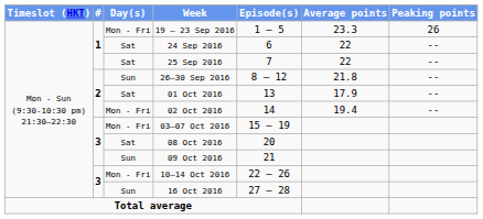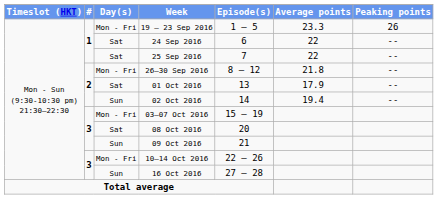 <table class="wikitable" style="text-align:center;">
 <tr style="background:cornflowerblue; color:white" align="center">
 </tr>
 <tr>
 <th style="background:cornflowerblue; color:white" align="center">Timeslot (<a href='#'>HKT</a>)</th>
 <th style="background:cornflowerblue; color:white" align="center">#</th>
 <th style="background:cornflowerblue; color:white" align="center">Day(s)</th>
 <th style="background:cornflowerblue; color:white" align="center">Week</th>
 <th style="background:cornflowerblue; color:white" align="center">Episode(s)</th>
 <th style="background:cornflowerblue; color:white" align="center">Average points</th>
 <th style="background:cornflowerblue; color:white" align="center">Peaking points</th>
 </tr>
 <tr>
 <td rowspan="11"><small>Mon - Sun<br>(9:30-10:30 pm)<br>21:30–22:30</small></td>
 <td rowspan="3"><strong>1</strong></td>
 <td><small>Mon - Fri</small></td>
 <td><small>19 – 23 Sep 2016</small></td>
 <td>1 — 5</td>
 <td>23.3</td>
 <td>26</td>
 </tr>
 <tr>
 <td><small>Sat</small></td>
 <td><small>24 Sep 2016</small></td>
 <td>6</td>
 <td>22</td>
 <td>--</td>
 </tr>
 <tr>
 <td><small>Sat</small></td>
 <td><small>25 Sep 2016</small></td>
 <td>7</td>
 <td>22</td>
 <td>--</td>
 </tr>
 <tr>
 <td rowspan="3"><strong>2</strong></td>
-<td><small>Sun</small></td>
+<td><small>Mon - Fri</small></td>
 <td><small>26–30 Sep 2016</small></td>
 <td>8 — 12</td>
 <td>21.8</td>
 <td>--</td>
 </tr>
 <tr>
 <td><small>Sat</small></td>
 <td><small>01 Oct 2016</small></td>
 <td>13</td>
 <td>17.9</td>
 <td>--</td>
 </tr>
 <tr>
-<td><small>Mon - Fri</small></td>
+<td><small>Sun</small></td>
 <td><small>02 Oct 2016</small></td>
 <td>14</td>
 <td>19.4</td>
 <td>--</td>
 </tr>
 <tr>
 <td rowspan="3"><strong>3</strong></td>
 <td><small>Mon - Fri</small></td>
 <td><small>03–07 Oct 2016</small></td>
 <td>15 — 19</td>
 <td></td>
 <td></td>
 </tr>
 <tr>
 <td><small>Sat</small></td>
 <td><small>08 Oct 2016</small></td>
 <td>20</td>
 <td></td>
 <td></td>
 </tr>
 <tr>
 <td><small>Sun</small></td>
 <td><small>09 Oct 2016</small></td>
 <td>21</td>
 <td></td>
 <td></td>
 </tr>
 <tr>
 <td rowspan="2"><strong>3</strong></td>
 <td><small>Mon - Fri</small></td>
 <td><small>10–14 Oct 2016</small></td>
 <td>22 — 26</td>
 <td></td>
 <td></td>
 </tr>
 <tr>
 <td><small>Sun</small></td>
 <td><small>16 Oct 2016</small></td>
 <td>27 — 28</td>
 <td></td>
 <td></td>
 </tr>
 <tr>
 <td colspan="5"><strong>Total average</strong></td>
 <td><strong> </strong></td>
 <td><strong> </strong></td>
 </tr>
 </table>
